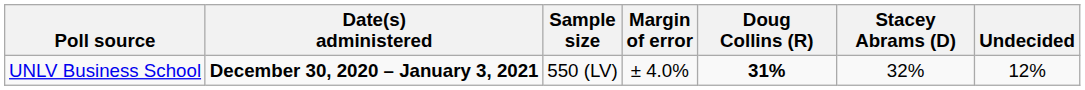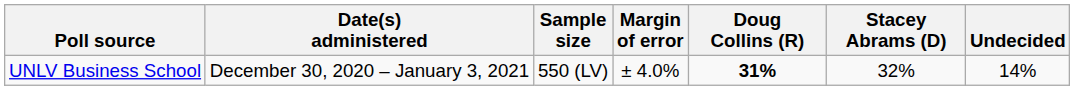 <table class="wikitable" style="font-size:90%;text-align:center;">
 <tr valign=bottom>
 <th>Poll source</th>
 <th>Date(s)<br>administered</th>
 <th>Sample<br>size</th>
 <th>Margin<br>of error</th>
 <th style="width:100px;">Doug<br>Collins (R)</th>
 <th style="width:100px;">Stacey<br>Abrams (D)</th>
 <th>Undecided</th>
 </tr>
 <tr>
 <td style="text-align:left;"><a href='#'>UNLV Business School</a></td>
-<td><strong>December 30, 2020 – January 3, 2021</strong></td>
+<td>December 30, 2020 – January 3, 2021</td>
 <td>550 (LV)</td>
 <td>± 4.0%</td>
 <td><strong>31%</strong></td>
 <td>32%</td>
-<td>12%</td>
+<td>14%</td>
 </tr>
 </table>
